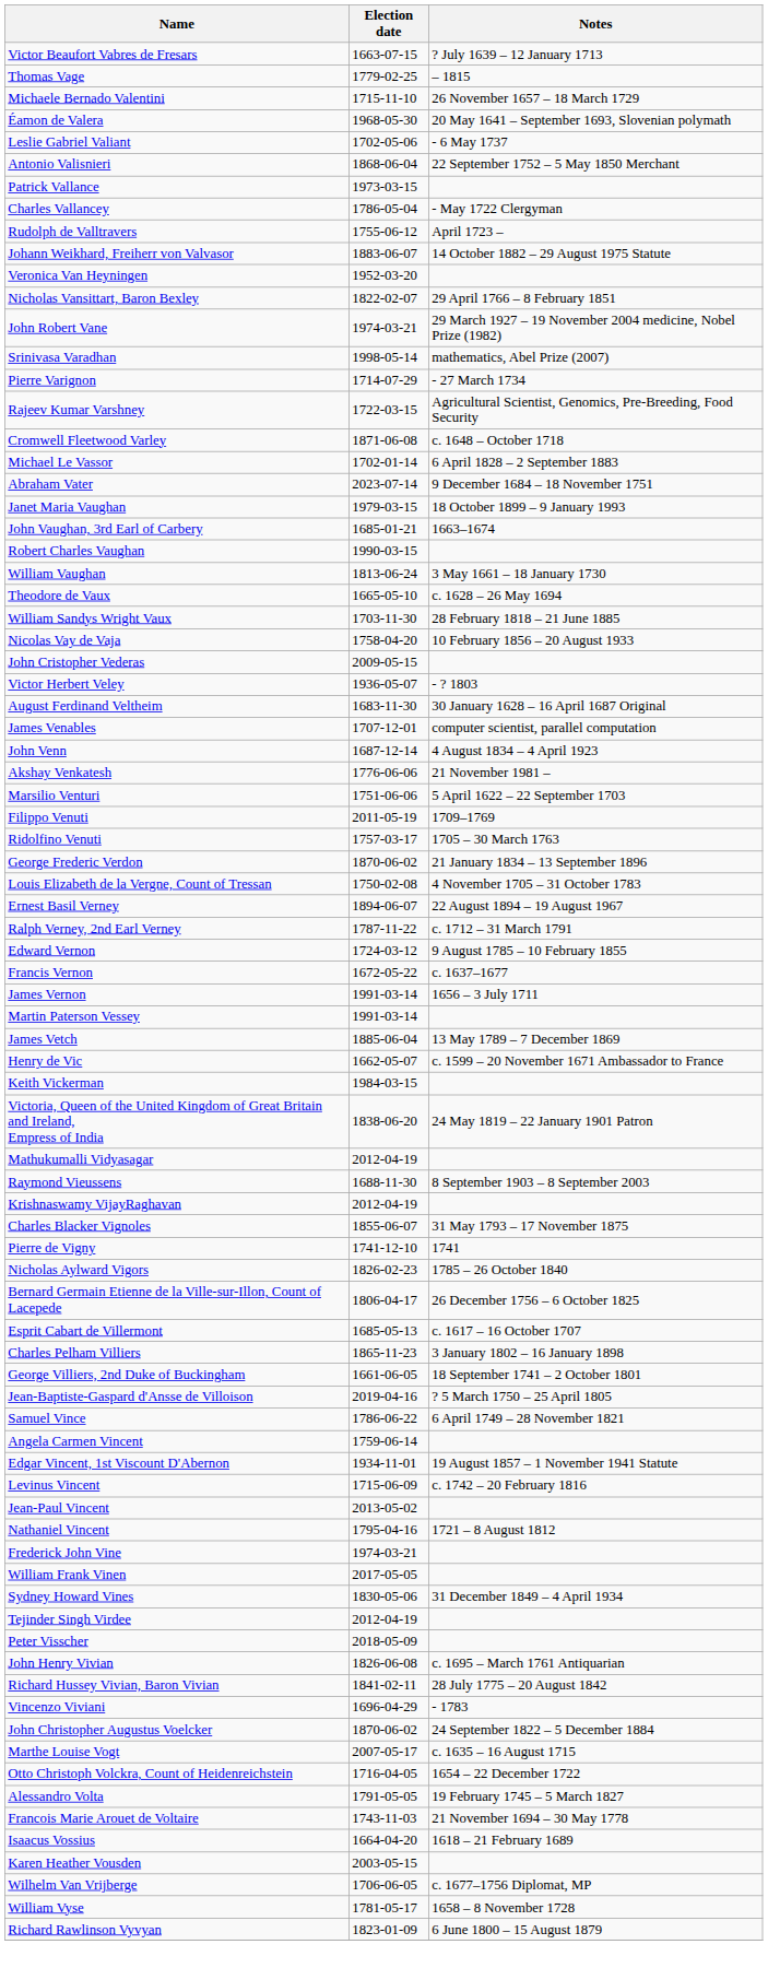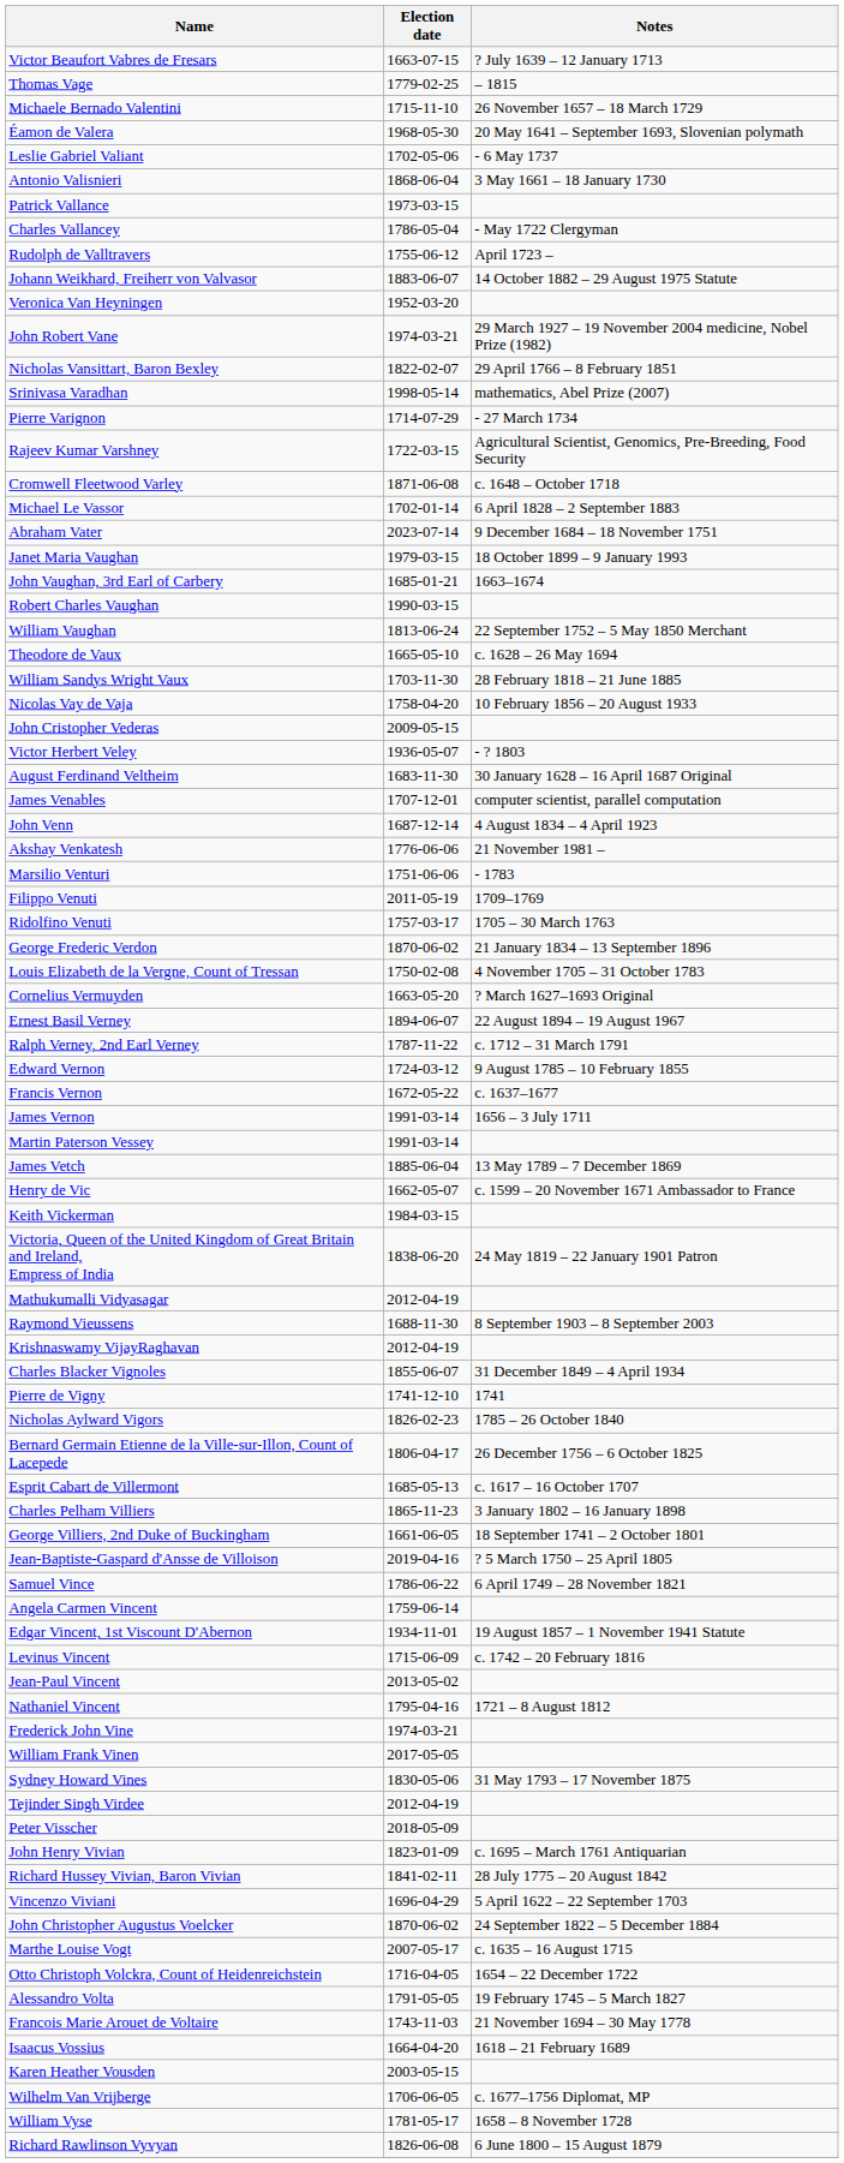 <table class="wikitable sortable">
 <tr>
 <th>Name</th>
 <th>Election date</th>
 <th class="unsortable">Notes</th>
 </tr>
 <tr>
 <td><a href='#'>Victor Beaufort Vabres de Fresars</a></td>
 <td>1663-07-15</td>
 <td>? July 1639 – 12 January 1713</td>
 </tr>
 <tr>
 <td><a href='#'>Thomas Vage</a></td>
 <td>1779-02-25</td>
 <td>– 1815</td>
 </tr>
 <tr>
 <td><a href='#'>Michaele Bernado Valentini</a></td>
 <td>1715-11-10</td>
 <td>26 November 1657 – 18 March 1729</td>
 </tr>
 <tr>
 <td><a href='#'>Éamon de Valera</a></td>
 <td>1968-05-30</td>
 <td>20 May 1641 – September 1693, Slovenian polymath</td>
 </tr>
 <tr>
 <td><a href='#'>Leslie Gabriel Valiant</a></td>
 <td>1702-05-06</td>
 <td>- 6 May 1737</td>
 </tr>
 <tr>
 <td><a href='#'>Antonio Valisnieri</a></td>
 <td>1868-06-04</td>
-<td>22 September 1752 – 5 May 1850 Merchant</td>
+<td>3 May 1661 – 18 January 1730</td>
 </tr>
 <tr>
 <td><a href='#'>Patrick Vallance</a></td>
 <td>1973-03-15</td>
 <td></td>
 </tr>
 <tr>
 <td><a href='#'>Charles Vallancey</a></td>
 <td>1786-05-04</td>
 <td>- May 1722 Clergyman</td>
 </tr>
 <tr>
 <td><a href='#'>Rudolph de Valltravers</a></td>
 <td>1755-06-12</td>
 <td>April 1723 –</td>
 </tr>
 <tr>
 <td><a href='#'>Johann Weikhard, Freiherr von Valvasor</a></td>
 <td>1883-06-07</td>
 <td>14 October 1882 – 29 August 1975 Statute</td>
 </tr>
 <tr>
 <td><a href='#'>Veronica Van Heyningen</a></td>
 <td>1952-03-20</td>
 <td></td>
 </tr>
 <tr>
+<td><a href='#'>John Robert Vane</a></td>
+<td>1974-03-21</td>
+<td>29 March 1927 – 19 November 2004 medicine, Nobel Prize (1982)</td>
+</tr>
+<tr>
 <td><a href='#'>Nicholas Vansittart, Baron Bexley</a></td>
 <td>1822-02-07</td>
 <td>29 April 1766 – 8 February 1851</td>
-</tr>
-<tr>
-<td><a href='#'>John Robert Vane</a></td>
-<td>1974-03-21</td>
-<td>29 March 1927 – 19 November 2004 medicine, Nobel Prize (1982)</td>
 </tr>
 <tr>
 <td><a href='#'>Srinivasa Varadhan</a></td>
 <td>1998-05-14</td>
 <td>mathematics, Abel Prize (2007)</td>
 </tr>
 <tr>
 <td><a href='#'>Pierre Varignon</a></td>
 <td>1714-07-29</td>
 <td>- 27 March 1734</td>
 </tr>
 <tr>
 <td><a href='#'>Rajeev Kumar Varshney</a></td>
 <td>1722-03-15</td>
 <td>Agricultural Scientist, Genomics, Pre-Breeding, Food Security</td>
 </tr>
 <tr>
 <td><a href='#'>Cromwell Fleetwood Varley</a></td>
 <td>1871-06-08</td>
 <td>c. 1648 – October 1718</td>
 </tr>
 <tr>
 <td><a href='#'>Michael Le Vassor</a></td>
 <td>1702-01-14</td>
 <td>6 April 1828 – 2 September 1883</td>
 </tr>
 <tr>
 <td><a href='#'>Abraham Vater</a></td>
 <td>2023-07-14</td>
 <td>9 December 1684 – 18 November 1751</td>
 </tr>
 <tr>
 <td><a href='#'>Janet Maria Vaughan</a></td>
 <td>1979-03-15</td>
 <td>18 October 1899 – 9 January 1993</td>
 </tr>
 <tr>
 <td><a href='#'>John Vaughan, 3rd Earl of Carbery</a></td>
 <td>1685-01-21</td>
 <td>1663–1674</td>
 </tr>
 <tr>
 <td><a href='#'>Robert Charles Vaughan</a></td>
 <td>1990-03-15</td>
 <td></td>
 </tr>
 <tr>
 <td><a href='#'>William Vaughan</a></td>
 <td>1813-06-24</td>
-<td>3 May 1661 – 18 January 1730</td>
+<td>22 September 1752 – 5 May 1850 Merchant</td>
 </tr>
 <tr>
 <td><a href='#'>Theodore de Vaux</a></td>
 <td>1665-05-10</td>
 <td>c. 1628 – 26 May 1694</td>
 </tr>
 <tr>
 <td><a href='#'>William Sandys Wright Vaux</a></td>
 <td>1703-11-30</td>
 <td>28 February 1818 – 21 June 1885</td>
 </tr>
 <tr>
 <td><a href='#'>Nicolas Vay de Vaja</a></td>
 <td>1758-04-20</td>
 <td>10 February 1856 – 20 August 1933</td>
 </tr>
 <tr>
 <td><a href='#'>John Cristopher Vederas</a></td>
 <td>2009-05-15</td>
 </tr>
 <tr>
 <td><a href='#'>Victor Herbert Veley</a></td>
 <td>1936-05-07</td>
 <td>- ? 1803</td>
 </tr>
 <tr>
 <td><a href='#'>August Ferdinand Veltheim</a></td>
 <td>1683-11-30</td>
 <td>30 January 1628 – 16 April 1687 Original</td>
 </tr>
 <tr>
 <td><a href='#'>James Venables</a></td>
 <td>1707-12-01</td>
 <td>computer scientist, parallel computation</td>
 </tr>
 <tr>
 <td><a href='#'>John Venn</a></td>
 <td>1687-12-14</td>
 <td>4 August 1834 – 4 April 1923</td>
 </tr>
 <tr>
 <td><a href='#'>Akshay Venkatesh</a></td>
 <td>1776-06-06</td>
 <td>21 November 1981 –</td>
 </tr>
 <tr>
 <td><a href='#'>Marsilio Venturi</a></td>
 <td>1751-06-06</td>
-<td>5 April 1622 – 22 September 1703</td>
+<td>- 1783</td>
 </tr>
 <tr>
 <td><a href='#'>Filippo Venuti</a></td>
 <td>2011-05-19</td>
 <td>1709–1769</td>
 </tr>
 <tr>
 <td><a href='#'>Ridolfino Venuti</a></td>
 <td>1757-03-17</td>
 <td>1705 – 30 March 1763</td>
 </tr>
 <tr>
 <td><a href='#'>George Frederic Verdon</a></td>
 <td>1870-06-02</td>
 <td>21 January 1834 – 13 September 1896</td>
 </tr>
 <tr>
 <td><a href='#'>Louis Elizabeth de la Vergne, Count of Tressan</a></td>
 <td>1750-02-08</td>
 <td>4 November 1705 – 31 October 1783</td>
+</tr>
+<tr>
+<td><a href='#'>Cornelius Vermuyden</a></td>
+<td>1663-05-20</td>
+<td>? March 1627–1693 Original</td>
 </tr>
 <tr>
 <td><a href='#'>Ernest Basil Verney</a></td>
 <td>1894-06-07</td>
 <td>22 August 1894 – 19 August 1967</td>
 </tr>
 <tr>
 <td><a href='#'>Ralph Verney, 2nd Earl Verney</a></td>
 <td>1787-11-22</td>
 <td>c. 1712 – 31 March 1791</td>
 </tr>
 <tr>
 <td><a href='#'>Edward Vernon</a></td>
 <td>1724-03-12</td>
 <td>9 August 1785 – 10 February 1855</td>
 </tr>
 <tr>
 <td><a href='#'>Francis Vernon</a></td>
 <td>1672-05-22</td>
 <td>c. 1637–1677</td>
 </tr>
 <tr>
 <td><a href='#'>James Vernon</a></td>
 <td>1991-03-14</td>
 <td>1656 – 3 July 1711</td>
 </tr>
 <tr>
 <td><a href='#'>Martin Paterson Vessey</a></td>
 <td>1991-03-14</td>
 <td></td>
 </tr>
 <tr>
 <td><a href='#'>James Vetch</a></td>
 <td>1885-06-04</td>
 <td>13 May 1789 – 7 December 1869</td>
 </tr>
 <tr>
 <td><a href='#'>Henry de Vic</a></td>
 <td>1662-05-07</td>
 <td>c. 1599 – 20 November 1671 Ambassador to France</td>
 </tr>
 <tr>
 <td><a href='#'>Keith Vickerman</a></td>
 <td>1984-03-15</td>
 <td></td>
 </tr>
 <tr>
 <td><a href='#'>Victoria, Queen of the United Kingdom of Great Britain and Ireland,<br> Empress of India</a></td>
 <td>1838-06-20</td>
 <td>24 May 1819 – 22 January 1901 Patron</td>
 </tr>
 <tr>
 <td><a href='#'>Mathukumalli Vidyasagar</a></td>
 <td>2012-04-19</td>
 <td></td>
 </tr>
 <tr>
 <td><a href='#'>Raymond Vieussens</a></td>
 <td>1688-11-30</td>
 <td>8 September 1903 – 8 September 2003</td>
 </tr>
 <tr>
 <td><a href='#'>Krishnaswamy VijayRaghavan</a></td>
 <td>2012-04-19</td>
 <td></td>
 </tr>
 <tr>
 <td><a href='#'>Charles Blacker Vignoles</a></td>
 <td>1855-06-07</td>
-<td>31 May 1793 – 17 November 1875</td>
+<td>31 December 1849 – 4 April 1934</td>
 </tr>
 <tr>
 <td><a href='#'>Pierre de Vigny</a></td>
 <td>1741-12-10</td>
 <td>1741</td>
 </tr>
 <tr>
 <td><a href='#'>Nicholas Aylward Vigors</a></td>
 <td>1826-02-23</td>
 <td>1785 – 26 October 1840</td>
 </tr>
 <tr>
 <td><a href='#'>Bernard Germain Etienne de la Ville-sur-Illon, Count of Lacepede</a></td>
 <td>1806-04-17</td>
 <td>26 December 1756 – 6 October 1825</td>
 </tr>
 <tr>
 <td><a href='#'>Esprit Cabart de Villermont</a></td>
 <td>1685-05-13</td>
 <td>c. 1617 – 16 October 1707</td>
 </tr>
 <tr>
 <td><a href='#'>Charles Pelham Villiers</a></td>
 <td>1865-11-23</td>
 <td>3 January 1802 – 16 January 1898</td>
 </tr>
 <tr>
 <td><a href='#'>George Villiers, 2nd Duke of Buckingham</a></td>
 <td>1661-06-05</td>
 <td>18 September 1741 – 2 October 1801</td>
 </tr>
 <tr>
 <td><a href='#'>Jean-Baptiste-Gaspard d'Ansse de Villoison</a></td>
 <td>2019-04-16</td>
 <td>? 5 March 1750 – 25 April 1805</td>
 </tr>
 <tr>
 <td><a href='#'>Samuel Vince</a></td>
 <td>1786-06-22</td>
 <td>6 April 1749 – 28 November 1821</td>
 </tr>
 <tr>
 <td><a href='#'>Angela Carmen Vincent</a></td>
 <td>1759-06-14</td>
 <td></td>
 </tr>
 <tr>
 <td><a href='#'>Edgar Vincent, 1st Viscount D'Abernon</a></td>
 <td>1934-11-01</td>
 <td>19 August 1857 – 1 November 1941 Statute</td>
 </tr>
 <tr>
 <td><a href='#'>Levinus Vincent</a></td>
 <td>1715-06-09</td>
 <td>c. 1742 – 20 February 1816</td>
 </tr>
 <tr>
 <td><a href='#'>Jean-Paul Vincent</a></td>
 <td>2013-05-02</td>
 <td></td>
 </tr>
 <tr>
 <td><a href='#'>Nathaniel Vincent</a></td>
 <td>1795-04-16</td>
 <td>1721 – 8 August 1812</td>
 </tr>
 <tr>
 <td><a href='#'>Frederick John Vine</a></td>
 <td>1974-03-21</td>
 <td></td>
 </tr>
 <tr>
 <td><a href='#'>William Frank Vinen</a></td>
 <td>2017-05-05</td>
 <td></td>
 </tr>
 <tr>
 <td><a href='#'>Sydney Howard Vines</a></td>
 <td>1830-05-06</td>
-<td>31 December 1849 – 4 April 1934</td>
+<td>31 May 1793 – 17 November 1875</td>
 </tr>
 <tr>
 <td><a href='#'>Tejinder Singh Virdee</a></td>
 <td>2012-04-19</td>
 <td></td>
 </tr>
 <tr>
 <td><a href='#'>Peter Visscher</a></td>
 <td>2018-05-09</td>
 <td></td>
 </tr>
 <tr>
 <td><a href='#'>John Henry Vivian</a></td>
-<td>1826-06-08</td>
+<td>1823-01-09</td>
 <td>c. 1695 – March 1761 Antiquarian</td>
 </tr>
 <tr>
 <td><a href='#'>Richard Hussey Vivian, Baron Vivian</a></td>
 <td>1841-02-11</td>
 <td>28 July 1775 – 20 August 1842</td>
 </tr>
 <tr>
 <td><a href='#'>Vincenzo Viviani</a></td>
 <td>1696-04-29</td>
-<td>- 1783</td>
+<td>5 April 1622 – 22 September 1703</td>
 </tr>
 <tr>
 <td><a href='#'>John Christopher Augustus Voelcker</a></td>
 <td>1870-06-02</td>
 <td>24 September 1822 – 5 December 1884</td>
 </tr>
 <tr>
 <td><a href='#'>Marthe Louise Vogt</a></td>
 <td>2007-05-17</td>
 <td>c. 1635 – 16 August 1715</td>
 </tr>
 <tr>
 <td><a href='#'>Otto Christoph Volckra, Count of Heidenreichstein</a></td>
 <td>1716-04-05</td>
 <td>1654 – 22 December 1722</td>
 </tr>
 <tr>
 <td><a href='#'>Alessandro Volta</a></td>
 <td>1791-05-05</td>
 <td>19 February 1745 – 5 March 1827</td>
 </tr>
 <tr>
 <td><a href='#'>Francois Marie Arouet de Voltaire</a></td>
 <td>1743-11-03</td>
 <td>21 November 1694 – 30 May 1778</td>
 </tr>
 <tr>
 <td><a href='#'>Isaacus Vossius</a></td>
 <td>1664-04-20</td>
 <td>1618 – 21 February 1689</td>
 </tr>
 <tr>
 <td><a href='#'>Karen Heather Vousden</a></td>
 <td>2003-05-15</td>
 <td></td>
 </tr>
 <tr>
 <td><a href='#'>Wilhelm Van Vrijberge</a></td>
 <td>1706-06-05</td>
 <td>c. 1677–1756 Diplomat, MP</td>
 </tr>
 <tr>
 <td><a href='#'>William Vyse</a></td>
 <td>1781-05-17</td>
 <td>1658 – 8 November 1728</td>
 </tr>
 <tr>
 <td><a href='#'>Richard Rawlinson Vyvyan</a></td>
-<td>1823-01-09</td>
+<td>1826-06-08</td>
 <td>6 June 1800 – 15 August 1879</td>
 </tr>
 <tr>
 </tr>
 </table>
